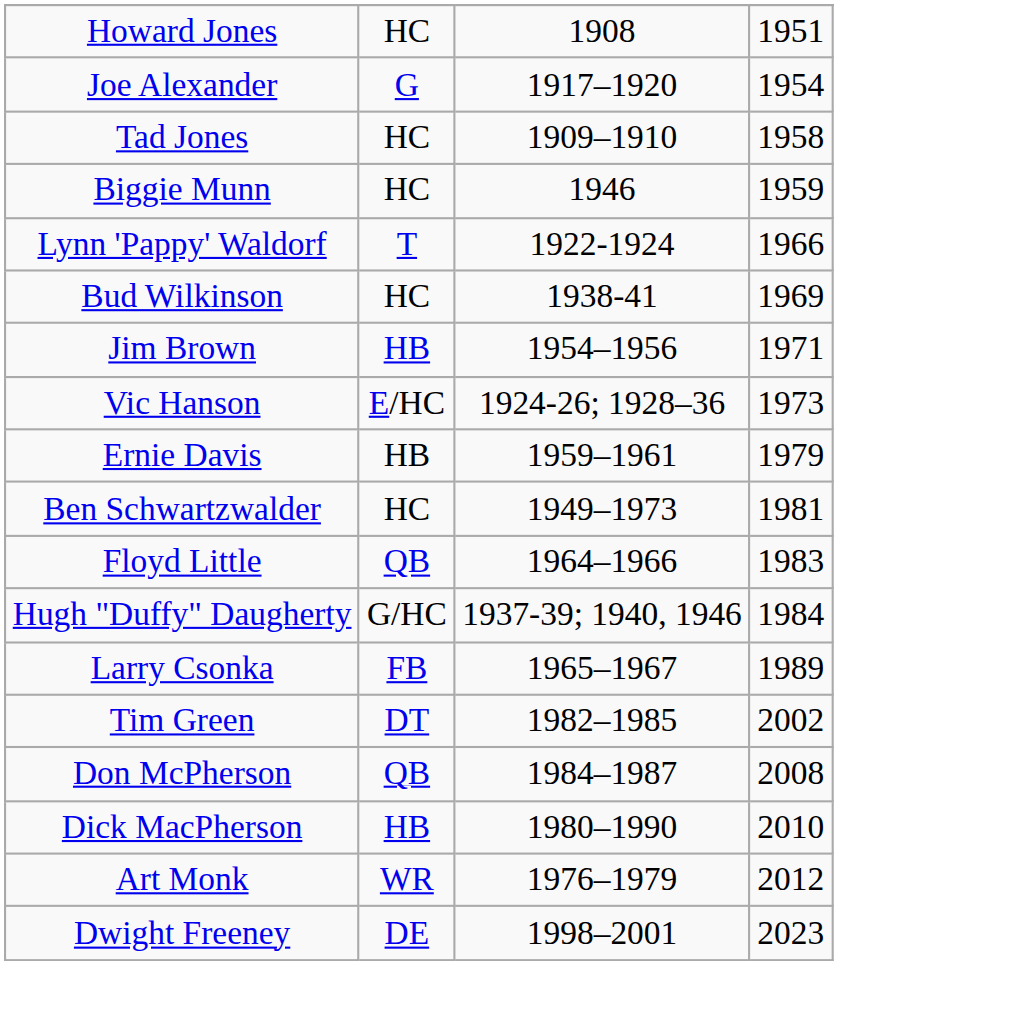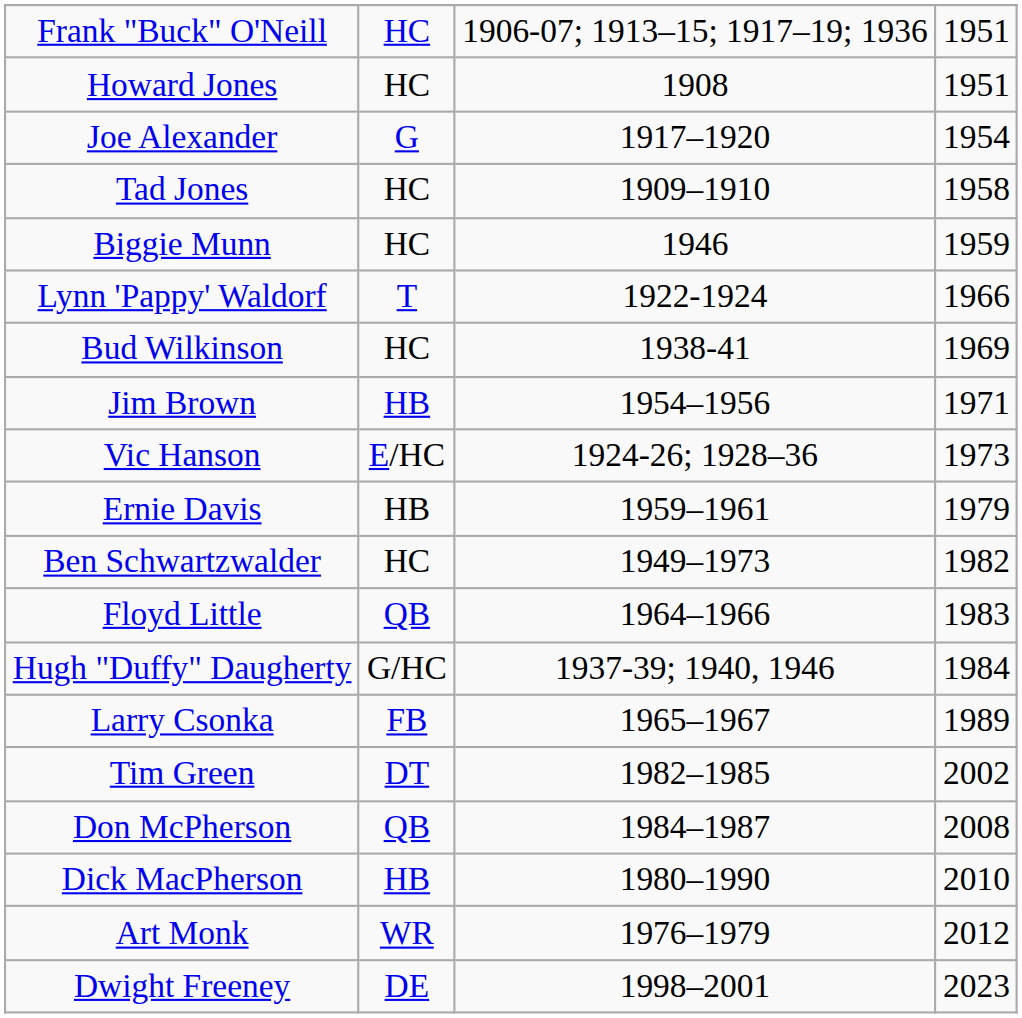 <table class="wikitable" style="text-align:center">
 <tr>
+</tr>
+<tr>
+<td><a href='#'>Frank "Buck" O'Neill</a></td>
+<td><a href='#'>HC</a></td>
+<td>1906-07; 1913–15; 1917–19; 1936</td>
+<td>1951</td>
 </tr>
 <tr>
 <td><a href='#'>Howard Jones</a></td>
 <td>HC</td>
 <td>1908</td>
 <td>1951</td>
 </tr>
 <tr>
 <td><a href='#'>Joe Alexander</a></td>
 <td><a href='#'>G</a></td>
 <td>1917–1920</td>
 <td>1954</td>
 </tr>
 <tr>
 <td><a href='#'>Tad Jones</a></td>
 <td>HC</td>
 <td>1909–1910</td>
 <td>1958</td>
 </tr>
 <tr>
 <td><a href='#'>Biggie Munn</a></td>
 <td>HC</td>
 <td>1946</td>
 <td>1959</td>
 </tr>
 <tr>
 <td><a href='#'>Lynn 'Pappy' Waldorf</a></td>
 <td><a href='#'>T</a></td>
 <td>1922-1924</td>
 <td>1966</td>
 </tr>
 <tr>
 <td><a href='#'>Bud Wilkinson</a></td>
 <td>HC</td>
 <td>1938-41</td>
 <td>1969</td>
 </tr>
 <tr>
 <td><a href='#'>Jim Brown</a></td>
 <td><a href='#'>HB</a></td>
 <td>1954–1956</td>
 <td>1971</td>
 </tr>
 <tr>
 <td><a href='#'>Vic Hanson</a></td>
 <td><a href='#'>E</a>/HC</td>
 <td>1924-26; 1928–36</td>
 <td>1973</td>
 </tr>
 <tr>
 <td><a href='#'>Ernie Davis</a></td>
 <td>HB</td>
 <td>1959–1961</td>
 <td>1979</td>
 </tr>
 <tr>
 <td><a href='#'>Ben Schwartzwalder</a></td>
 <td>HC</td>
 <td>1949–1973</td>
-<td>1981</td>
+<td>1982</td>
 </tr>
 <tr>
 <td><a href='#'>Floyd Little</a></td>
 <td><a href='#'>QB</a></td>
 <td>1964–1966</td>
 <td>1983</td>
 </tr>
 <tr>
 <td><a href='#'>Hugh "Duffy" Daugherty</a></td>
 <td>G/HC</td>
 <td>1937-39; 1940, 1946</td>
 <td>1984</td>
 </tr>
 <tr>
 <td><a href='#'>Larry Csonka</a></td>
 <td><a href='#'>FB</a></td>
 <td>1965–1967</td>
 <td>1989</td>
 </tr>
 <tr>
 <td><a href='#'>Tim Green</a></td>
 <td><a href='#'>DT</a></td>
 <td>1982–1985</td>
 <td>2002</td>
 </tr>
 <tr>
 <td><a href='#'>Don McPherson</a></td>
 <td><a href='#'>QB</a></td>
 <td>1984–1987</td>
 <td>2008</td>
 </tr>
 <tr>
 <td><a href='#'>Dick MacPherson</a></td>
 <td><a href='#'>HB</a></td>
 <td>1980–1990</td>
 <td>2010</td>
 </tr>
 <tr>
 <td><a href='#'>Art Monk</a></td>
 <td><a href='#'>WR</a></td>
 <td>1976–1979</td>
 <td>2012</td>
 </tr>
 <tr>
 <td><a href='#'>Dwight Freeney</a></td>
 <td><a href='#'>DE</a></td>
 <td>1998–2001</td>
 <td>2023</td>
 </tr>
 </table>
